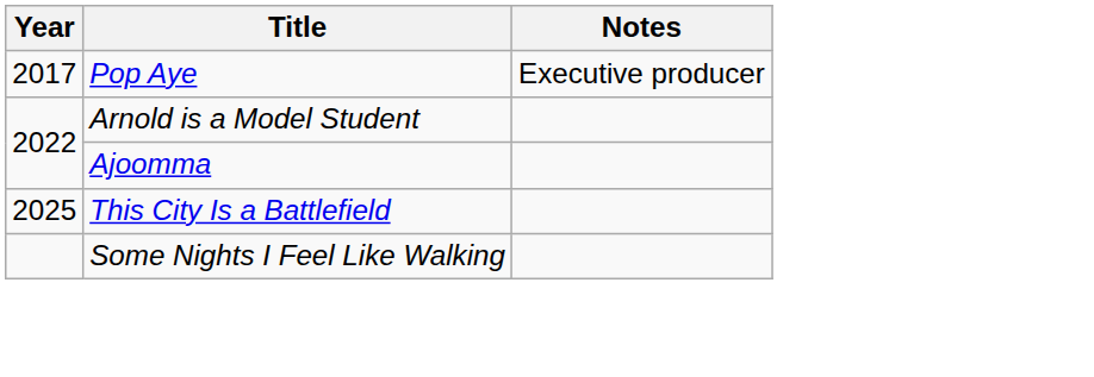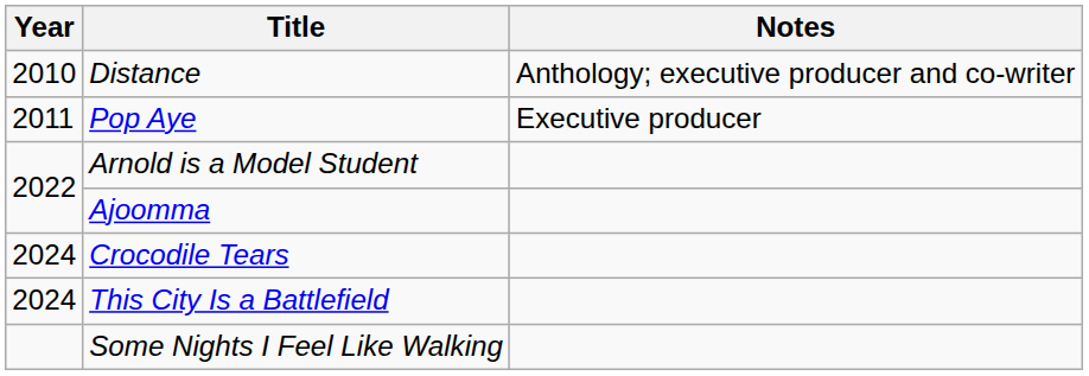 <table class="wikitable sortable">
 <tr>
 <th>Year</th>
 <th>Title</th>
 <th class="unsortable">Notes</th>
 </tr>
 <tr>
-<td>2017</td>
+<td>2010</td>
+<td><em>Distance</em></td>
+<td>Anthology; executive producer and co-writer</td>
+</tr>
+<tr>
+<td>2011</td>
 <td><em><a href='#'>Pop Aye</a></em></td>
 <td>Executive producer</td>
 </tr>
 <tr>
 <td rowspan=2>2022</td>
 <td><em>Arnold is a Model Student</em></td>
 <td></td>
 </tr>
 <tr>
 <td><em><a href='#'>Ajoomma</a></em></td>
 <td></td>
 </tr>
 <tr>
-<td>2025</td>
+<td>2024</td>
+<td><em><a href='#'>Crocodile Tears</a></em></td>
+<td></td>
+</tr>
+<tr>
+<td>2024</td>
 <td><em><a href='#'>This City Is a Battlefield</a></em></td>
 <td></td>
 </tr>
 <tr>
 <td></td>
 <td><em>Some Nights I Feel Like Walking</em></td>
 <td></td>
 </tr>
 </table>
